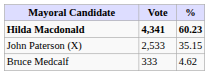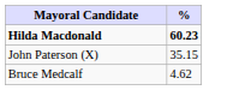 <table class="wikitable">
 <tr>
 <th style="background:#ddf; width:200px;">Mayoral Candidate</th>
-<th style="background:#ddf; width:50px;">Vote</th>
 <th style="background:#ddf; width:30px;">%</th>
 </tr>
 <tr>
 <td><strong>Hilda Macdonald</strong></td>
-<td><strong>4,341</strong></td>
 <td><strong>60.23</strong></td>
 </tr>
 <tr>
 <td>John Paterson (X)</td>
-<td>2,533</td>
 <td>35.15</td>
 </tr>
 <tr>
 <td>Bruce Medcalf</td>
-<td>333</td>
 <td>4.62</td>
 </tr>
 </table>
